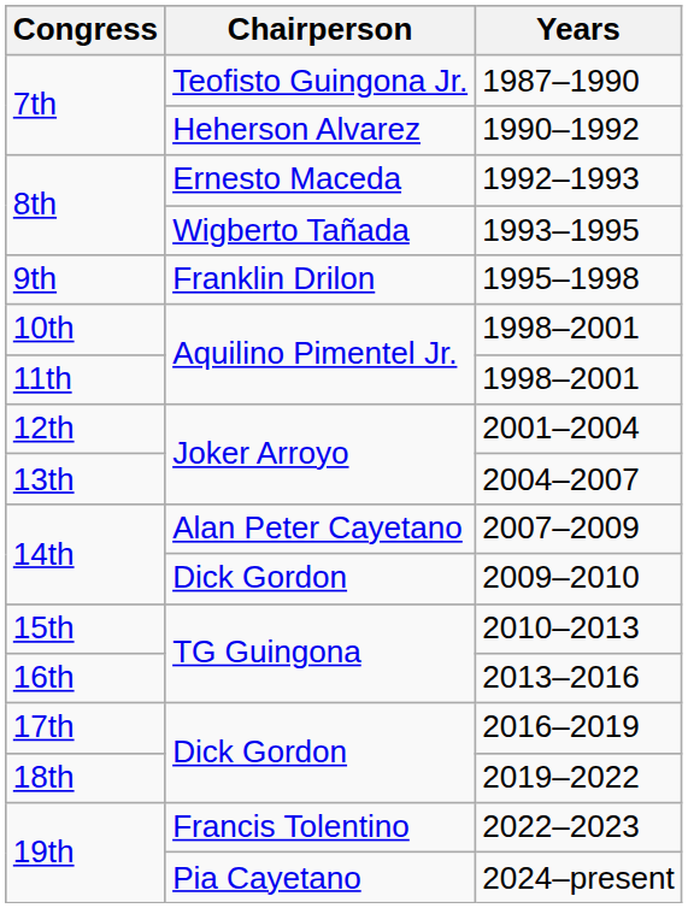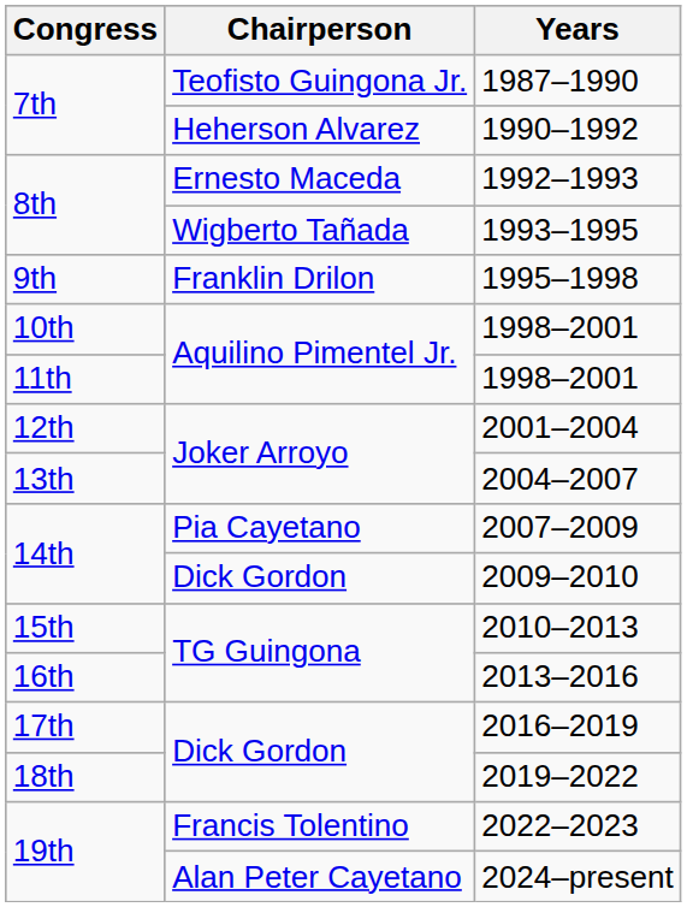 <table class="wikitable sortable">
 <tr>
 <th>Congress</th>
 <th>Chairperson</th>
 <th>Years</th>
 </tr>
 <tr>
 <td rowspan="2"><a href='#'>7th</a></td>
 <td><a href='#'>Teofisto Guingona Jr.</a></td>
 <td>1987–1990</td>
 </tr>
 <tr>
 <td><a href='#'>Heherson Alvarez</a></td>
 <td>1990–1992</td>
 </tr>
 <tr>
 <td rowspan="2"><a href='#'>8th</a></td>
 <td><a href='#'>Ernesto Maceda</a></td>
 <td>1992–1993</td>
 </tr>
 <tr>
 <td><a href='#'>Wigberto Tañada</a></td>
 <td>1993–1995</td>
 </tr>
 <tr>
 <td><a href='#'>9th</a></td>
 <td><a href='#'>Franklin Drilon</a></td>
 <td>1995–1998</td>
 </tr>
 <tr>
 <td><a href='#'>10th</a></td>
 <td rowspan="2"><a href='#'>Aquilino Pimentel Jr.</a></td>
 <td>1998–2001</td>
 </tr>
 <tr>
 <td><a href='#'>11th</a></td>
 <td>1998–2001</td>
 </tr>
 <tr>
 <td><a href='#'>12th</a></td>
 <td rowspan="2"><a href='#'>Joker Arroyo</a></td>
 <td>2001–2004</td>
 </tr>
 <tr>
 <td><a href='#'>13th</a></td>
 <td>2004–2007</td>
 </tr>
 <tr>
 <td rowspan="2"><a href='#'>14th</a></td>
-<td><a href='#'>Alan Peter Cayetano</a></td>
+<td><a href='#'>Pia Cayetano</a></td>
 <td>2007–2009</td>
 </tr>
 <tr>
 <td><a href='#'>Dick Gordon</a></td>
 <td>2009–2010</td>
 </tr>
 <tr>
 <td><a href='#'>15th</a></td>
 <td rowspan="2"><a href='#'>TG Guingona</a></td>
 <td>2010–2013</td>
 </tr>
 <tr>
 <td><a href='#'>16th</a></td>
 <td>2013–2016</td>
 </tr>
 <tr>
 <td><a href='#'>17th</a></td>
 <td rowspan="2"><a href='#'>Dick Gordon</a></td>
 <td>2016–2019</td>
 </tr>
 <tr>
 <td><a href='#'>18th</a></td>
 <td>2019–2022</td>
 </tr>
 <tr>
 <td rowspan="2"><a href='#'>19th</a></td>
 <td><a href='#'>Francis Tolentino</a></td>
 <td>2022–2023</td>
 </tr>
 <tr>
-<td><a href='#'>Pia Cayetano</a></td>
+<td><a href='#'>Alan Peter Cayetano</a></td>
 <td>2024–present</td>
 </tr>
 </table>
